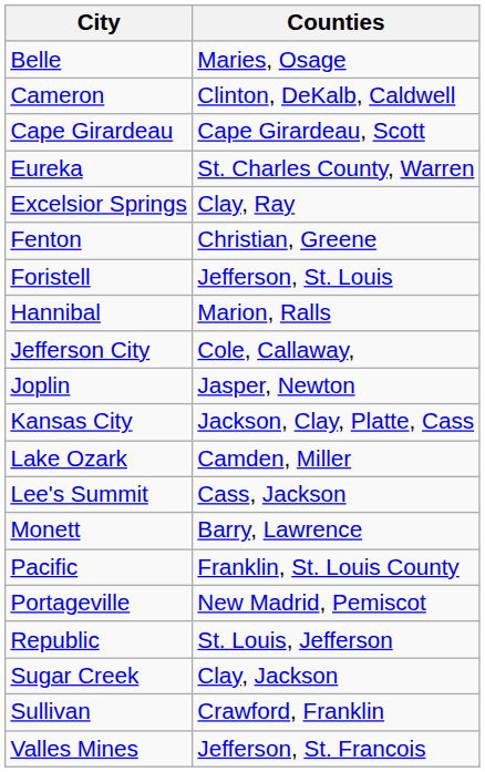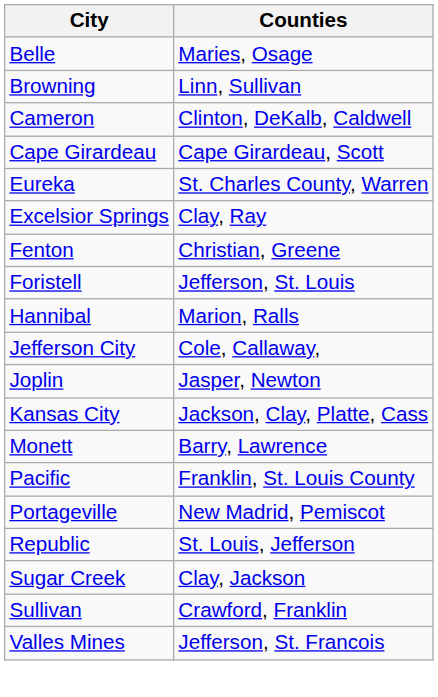 <table class="wikitable sortable">
 <tr>
 <th>City</th>
 <th>Counties</th>
 </tr>
 <tr>
 <td><a href='#'>Belle</a></td>
 <td><a href='#'>Maries</a>, <a href='#'>Osage</a></td>
+</tr>
+<tr>
+<td><a href='#'>Browning</a></td>
+<td><a href='#'>Linn</a>, <a href='#'>Sullivan</a></td>
 </tr>
 <tr>
 <td><a href='#'>Cameron</a></td>
 <td><a href='#'>Clinton</a>, <a href='#'>DeKalb</a>, <a href='#'>Caldwell</a></td>
 </tr>
 <tr>
 <td><a href='#'>Cape Girardeau</a></td>
 <td><a href='#'>Cape Girardeau</a>, <a href='#'>Scott</a></td>
 </tr>
 <tr>
 <td><a href='#'>Eureka</a></td>
 <td><a href='#'>St. Charles County</a>, <a href='#'>Warren</a></td>
 </tr>
 <tr>
 <td><a href='#'>Excelsior Springs</a></td>
 <td><a href='#'>Clay</a>, <a href='#'>Ray</a></td>
 </tr>
 <tr>
 <td><a href='#'>Fenton</a></td>
 <td><a href='#'>Christian</a>, <a href='#'>Greene</a></td>
 </tr>
 <tr>
 <td><a href='#'>Foristell</a></td>
 <td><a href='#'>Jefferson</a>, <a href='#'>St. Louis</a></td>
 </tr>
 <tr>
 <td><a href='#'>Hannibal</a></td>
 <td><a href='#'>Marion</a>, <a href='#'>Ralls</a></td>
 </tr>
 <tr>
 <td><a href='#'>Jefferson City</a></td>
 <td><a href='#'>Cole</a>, <a href='#'>Callaway</a>,</td>
 </tr>
 <tr>
 <td><a href='#'>Joplin</a></td>
 <td><a href='#'>Jasper</a>, <a href='#'>Newton</a></td>
 </tr>
 <tr>
 <td><a href='#'>Kansas City</a></td>
 <td><a href='#'>Jackson</a>, <a href='#'>Clay</a>, <a href='#'>Platte</a>, <a href='#'>Cass</a></td>
 </tr>
 <tr>
-<td><a href='#'>Lake Ozark</a></td>
-<td><a href='#'>Camden</a>, <a href='#'>Miller</a></td>
-</tr>
-<tr>
-<td><a href='#'>Lee's Summit</a></td>
-<td><a href='#'>Cass</a>, <a href='#'>Jackson</a></td>
-</tr>
-<tr>
 <td><a href='#'>Monett</a></td>
 <td><a href='#'>Barry</a>, <a href='#'>Lawrence</a></td>
 </tr>
 <tr>
 <td><a href='#'>Pacific</a></td>
 <td><a href='#'>Franklin</a>, <a href='#'>St. Louis County</a></td>
 </tr>
 <tr>
 <td><a href='#'>Portageville</a></td>
 <td><a href='#'>New Madrid</a>, <a href='#'>Pemiscot</a></td>
 </tr>
 <tr>
 <td><a href='#'>Republic</a></td>
 <td><a href='#'>St. Louis</a>, <a href='#'>Jefferson</a></td>
 </tr>
 <tr>
 <td><a href='#'>Sugar Creek</a></td>
 <td><a href='#'>Clay</a>, <a href='#'>Jackson</a></td>
 </tr>
 <tr>
 <td><a href='#'>Sullivan</a></td>
 <td><a href='#'>Crawford</a>, <a href='#'>Franklin</a></td>
 </tr>
 <tr>
 <td><a href='#'>Valles Mines</a></td>
 <td><a href='#'>Jefferson</a>, <a href='#'>St. Francois</a></td>
 </tr>
 </table>
